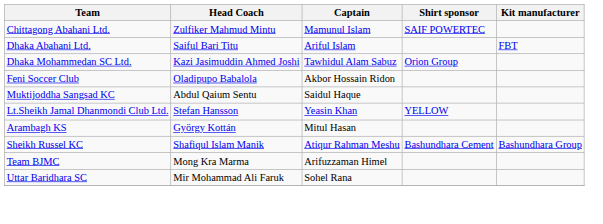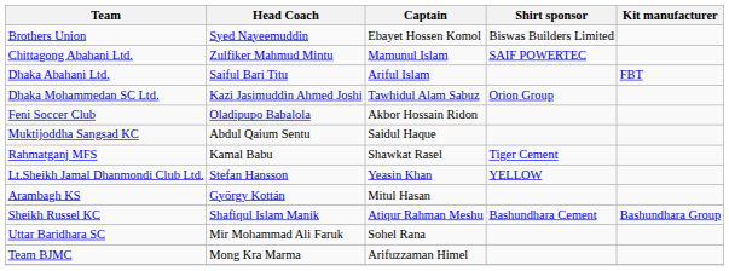 <table class="wikitable">
 <tr>
 <th>Team</th>
 <th>Head Coach</th>
 <th>Captain</th>
 <th>Shirt sponsor</th>
 <th>Kit manufacturer</th>
+</tr>
+<tr>
+<td><a href='#'>Brothers Union</a></td>
+<td> <a href='#'>Syed Nayeemuddin</a></td>
+<td> Ebayet Hossen Komol</td>
+<td>Biswas Builders Limited</td>
+<td></td>
 </tr>
 <tr>
 <td><a href='#'>Chittagong Abahani Ltd.</a></td>
 <td> <a href='#'>Zulfiker Mahmud Mintu</a></td>
 <td> <a href='#'>Mamunul Islam</a></td>
 <td><a href='#'>SAIF POWERTEC</a></td>
 <td></td>
 </tr>
 <tr>
 <td><a href='#'>Dhaka Abahani Ltd.</a></td>
 <td> <a href='#'>Saiful Bari Titu</a></td>
 <td> <a href='#'>Ariful Islam</a></td>
 <td></td>
 <td><a href='#'>FBT</a></td>
 </tr>
 <tr>
 <td><a href='#'>Dhaka Mohammedan SC Ltd.</a></td>
 <td> <a href='#'>Kazi Jasimuddin Ahmed Joshi</a></td>
 <td> <a href='#'>Tawhidul Alam Sabuz</a></td>
 <td><a href='#'>Orion Group</a></td>
 <td></td>
 </tr>
 <tr>
 <td><a href='#'>Feni Soccer Club</a></td>
 <td> <a href='#'>Oladipupo Babalola</a></td>
 <td> Akbor Hossain Ridon</td>
 <td></td>
 <td></td>
 </tr>
 <tr>
 <td><a href='#'>Muktijoddha Sangsad KC</a></td>
 <td> Abdul Qaium Sentu</td>
 <td> Saidul Haque</td>
 <td></td>
 <td></td>
 </tr>
 <tr>
+<td><a href='#'>Rahmatganj MFS</a></td>
+<td> Kamal Babu</td>
+<td> Shawkat Rasel</td>
+<td><a href='#'>Tiger Cement</a></td>
+<td></td>
+</tr>
+<tr>
 <td><a href='#'>Lt.Sheikh Jamal Dhanmondi Club Ltd.</a></td>
 <td> <a href='#'>Stefan Hansson</a></td>
 <td> <a href='#'>Yeasin Khan</a></td>
 <td><a href='#'>YELLOW</a></td>
 <td></td>
 </tr>
 <tr>
 <td><a href='#'>Arambagh KS</a></td>
 <td> <a href='#'>György Kottán</a></td>
 <td> Mitul Hasan</td>
 <td></td>
 <td></td>
 </tr>
 <tr>
 <td><a href='#'>Sheikh Russel KC</a></td>
 <td> <a href='#'>Shafiqul Islam Manik</a></td>
 <td> <a href='#'>Atiqur Rahman Meshu</a></td>
 <td><a href='#'>Bashundhara Cement</a></td>
 <td><a href='#'>Bashundhara Group</a></td>
 </tr>
 <tr>
+<td><a href='#'>Uttar Baridhara SC</a></td>
+<td> Mir Mohammad Ali Faruk</td>
+<td> Sohel Rana</td>
+<td></td>
+<td></td>
+</tr>
+<tr>
 <td><a href='#'>Team BJMC</a></td>
 <td> Mong Kra Marma</td>
 <td> Arifuzzaman Himel</td>
 <td></td>
 <td></td>
 </tr>
 <tr>
-<td><a href='#'>Uttar Baridhara SC</a></td>
-<td> Mir Mohammad Ali Faruk</td>
-<td> Sohel Rana</td>
-<td></td>
-<td></td>
-</tr>
-<tr>
 </tr>
 </table>
